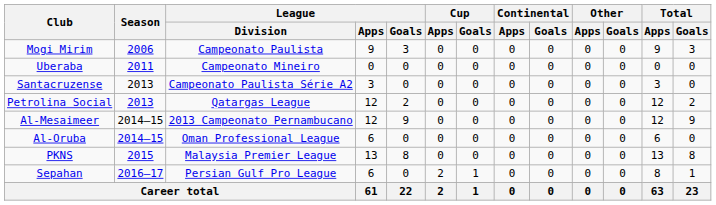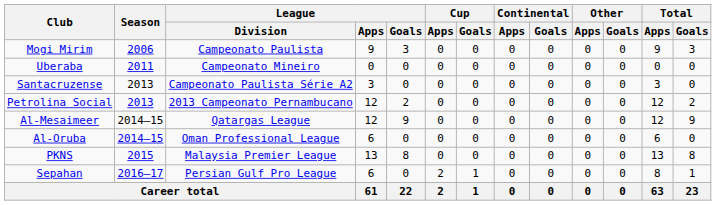 <table class="wikitable" style="text-align:center">
 <tr>
 <th rowspan="2">Club</th>
 <th rowspan="2">Season</th>
 <th colspan="3">League</th>
 <th colspan="2">Cup</th>
 <th colspan="2">Continental</th>
 <th colspan="2">Other</th>
 <th colspan="2">Total</th>
 </tr>
 <tr>
 <th>Division</th>
 <th>Apps</th>
 <th>Goals</th>
 <th>Apps</th>
 <th>Goals</th>
 <th>Apps</th>
 <th>Goals</th>
 <th>Apps</th>
 <th>Goals</th>
 <th>Apps</th>
 <th>Goals</th>
 </tr>
 <tr>
 <td><a href='#'>Mogi Mirim</a></td>
 <td><a href='#'>2006</a></td>
 <td><a href='#'>Campeonato Paulista</a></td>
 <td>9</td>
 <td>3</td>
 <td>0</td>
 <td>0</td>
 <td>0</td>
 <td>0</td>
 <td>0</td>
 <td>0</td>
 <td>9</td>
 <td>3</td>
 </tr>
 <tr>
 <td><a href='#'>Uberaba</a></td>
 <td><a href='#'>2011</a></td>
 <td><a href='#'>Campeonato Mineiro</a></td>
 <td>0</td>
 <td>0</td>
 <td>0</td>
 <td>0</td>
 <td>0</td>
 <td>0</td>
 <td>0</td>
 <td>0</td>
 <td>0</td>
 <td>0</td>
 </tr>
 <tr>
 <td><a href='#'>Santacruzense</a></td>
 <td>2013</td>
 <td><a href='#'>Campeonato Paulista Série A2</a></td>
 <td>3</td>
 <td>0</td>
 <td>0</td>
 <td>0</td>
 <td>0</td>
 <td>0</td>
 <td>0</td>
 <td>0</td>
 <td>3</td>
 <td>0</td>
 </tr>
 <tr>
 <td><a href='#'>Petrolina Social</a></td>
 <td><a href='#'>2013</a></td>
-<td><a href='#'>Qatargas League</a></td>
+<td><a href='#'>2013 Campeonato Pernambucano</a></td>
 <td>12</td>
 <td>2</td>
 <td>0</td>
 <td>0</td>
 <td>0</td>
 <td>0</td>
 <td>0</td>
 <td>0</td>
 <td>12</td>
 <td>2</td>
 </tr>
 <tr>
 <td><a href='#'>Al-Mesaimeer</a></td>
 <td>2014–15</td>
-<td><a href='#'>2013 Campeonato Pernambucano</a></td>
+<td><a href='#'>Qatargas League</a></td>
 <td>12</td>
 <td>9</td>
 <td>0</td>
 <td>0</td>
 <td>0</td>
 <td>0</td>
 <td>0</td>
 <td>0</td>
 <td>12</td>
 <td>9</td>
 </tr>
 <tr>
 <td><a href='#'>Al-Oruba</a></td>
 <td><a href='#'>2014–15</a></td>
 <td><a href='#'>Oman Professional League</a></td>
 <td>6</td>
 <td>0</td>
 <td>0</td>
 <td>0</td>
 <td>0</td>
 <td>0</td>
 <td>0</td>
 <td>0</td>
 <td>6</td>
 <td>0</td>
 </tr>
 <tr>
 <td><a href='#'>PKNS</a></td>
 <td><a href='#'>2015</a></td>
 <td><a href='#'>Malaysia Premier League</a></td>
 <td>13</td>
 <td>8</td>
 <td>0</td>
 <td>0</td>
 <td>0</td>
 <td>0</td>
 <td>0</td>
 <td>0</td>
 <td>13</td>
 <td>8</td>
 </tr>
 <tr>
 <td><a href='#'>Sepahan</a></td>
 <td><a href='#'>2016–17</a></td>
 <td><a href='#'>Persian Gulf Pro League</a></td>
 <td>6</td>
 <td>0</td>
 <td>2</td>
 <td>1</td>
 <td>0</td>
 <td>0</td>
 <td>0</td>
 <td>0</td>
 <td>8</td>
 <td>1</td>
 </tr>
 <tr>
 <th colspan="3">Career total</th>
 <th>61</th>
 <th>22</th>
 <th>2</th>
 <th>1</th>
 <th>0</th>
 <th>0</th>
 <th>0</th>
 <th>0</th>
 <th>63</th>
 <th>23</th>
 </tr>
 </table>
